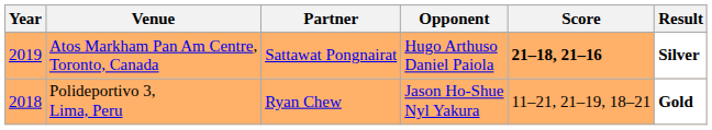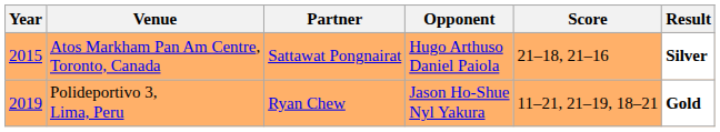 <table class="sortable wikitable" style="font-size: 90%;">
 <tr>
 <th>Year</th>
 <th>Venue</th>
 <th>Partner</th>
 <th>Opponent</th>
 <th>Score</th>
 <th>Result</th>
 </tr>
 <tr style="background:#FFB069">
-<td align="center"><a href='#'>2019</a></td>
+<td align="center"><a href='#'>2015</a></td>
 <td align="left"><a href='#'>Atos Markham Pan Am Centre</a>,<br><a href='#'>Toronto, Canada</a></td>
 <td align="left"> <a href='#'>Sattawat Pongnairat</a></td>
 <td align="left"> <a href='#'>Hugo Arthuso</a> <br>  <a href='#'>Daniel Paiola</a></td>
-<td align="left"><strong>21–18, 21–16</strong></td>
+<td align="left">21–18, 21–16</td>
 <td style="text-align:left; background:white"> <strong>Silver</strong></td>
 </tr>
 <tr style="background:#FFB069">
-<td align="center"><a href='#'>2018</a></td>
+<td align="center"><a href='#'>2019</a></td>
 <td align="left">Polideportivo 3,<br><a href='#'>Lima, Peru</a></td>
 <td align="left"> <a href='#'>Ryan Chew</a></td>
 <td align="left"> <a href='#'>Jason Ho-Shue</a> <br>  <a href='#'>Nyl Yakura</a></td>
 <td align="left">11–21, 21–19, 18–21</td>
 <td style="text-align:left; background:white"> <strong>Gold</strong></td>
 </tr>
 </table>
